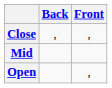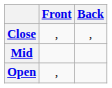 <table class="wikitable" style=text-align:center>
 <tr>
 <th></th>
+<th><a href='#'>Front</a></th>
 <th><a href='#'>Back</a></th>
-<th><a href='#'>Front</a></th>
 </tr>
 <tr>
 <th><a href='#'>Close</a></th>
 <td>, </td>
 <td>, </td>
 </tr>
 <tr>
 <th><a href='#'>Mid</a></th>
 <td></td>
 <td></td>
 </tr>
 <tr>
 <th><a href='#'>Open</a></th>
+<td>, </td>
 <td></td>
-<td>, </td>
 </tr>
 </table>
